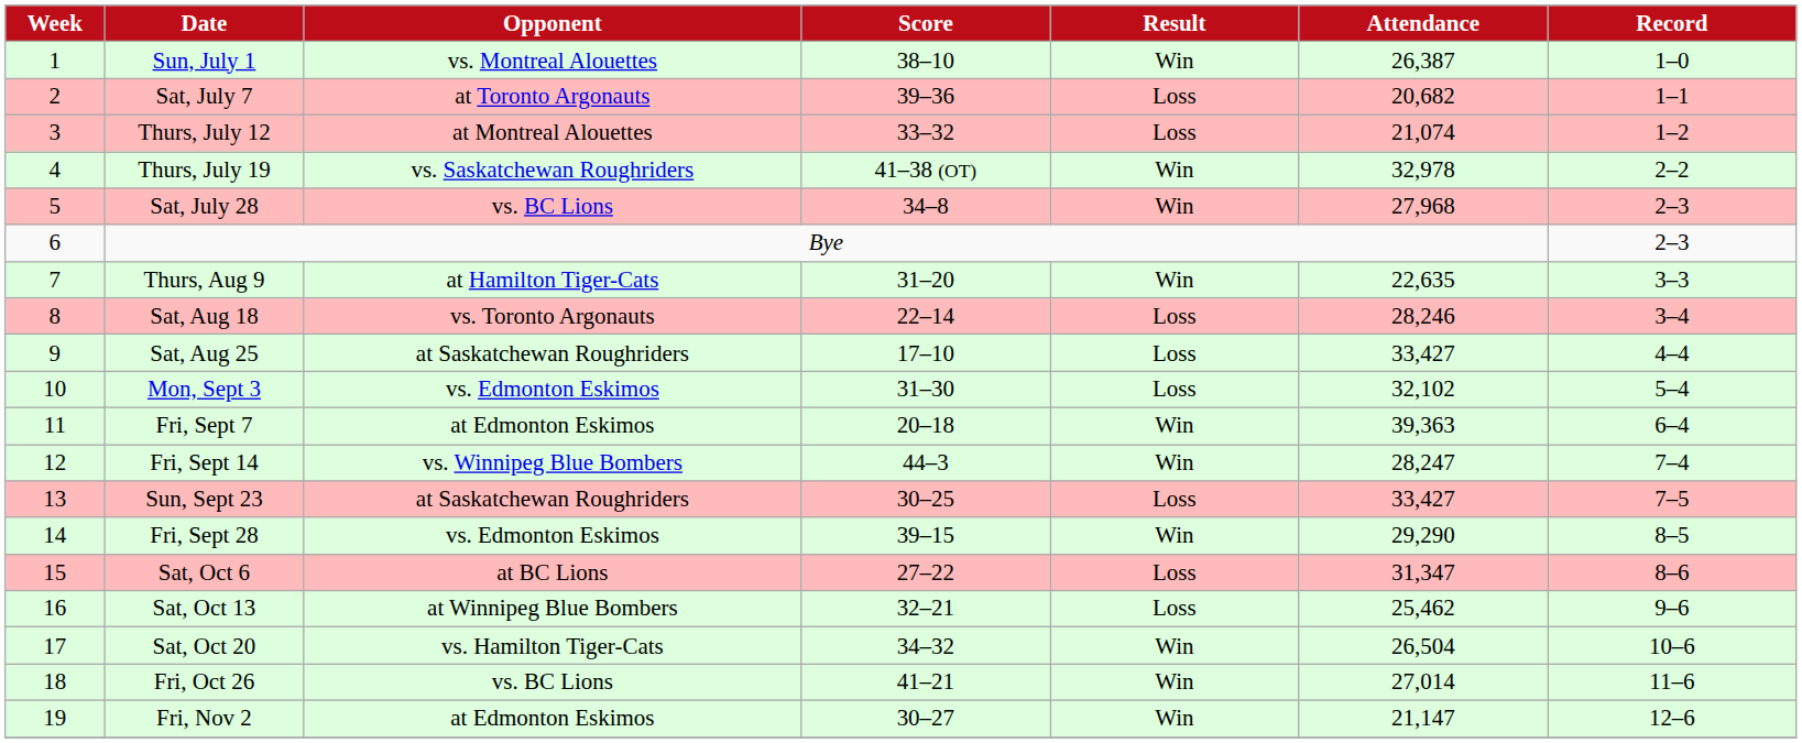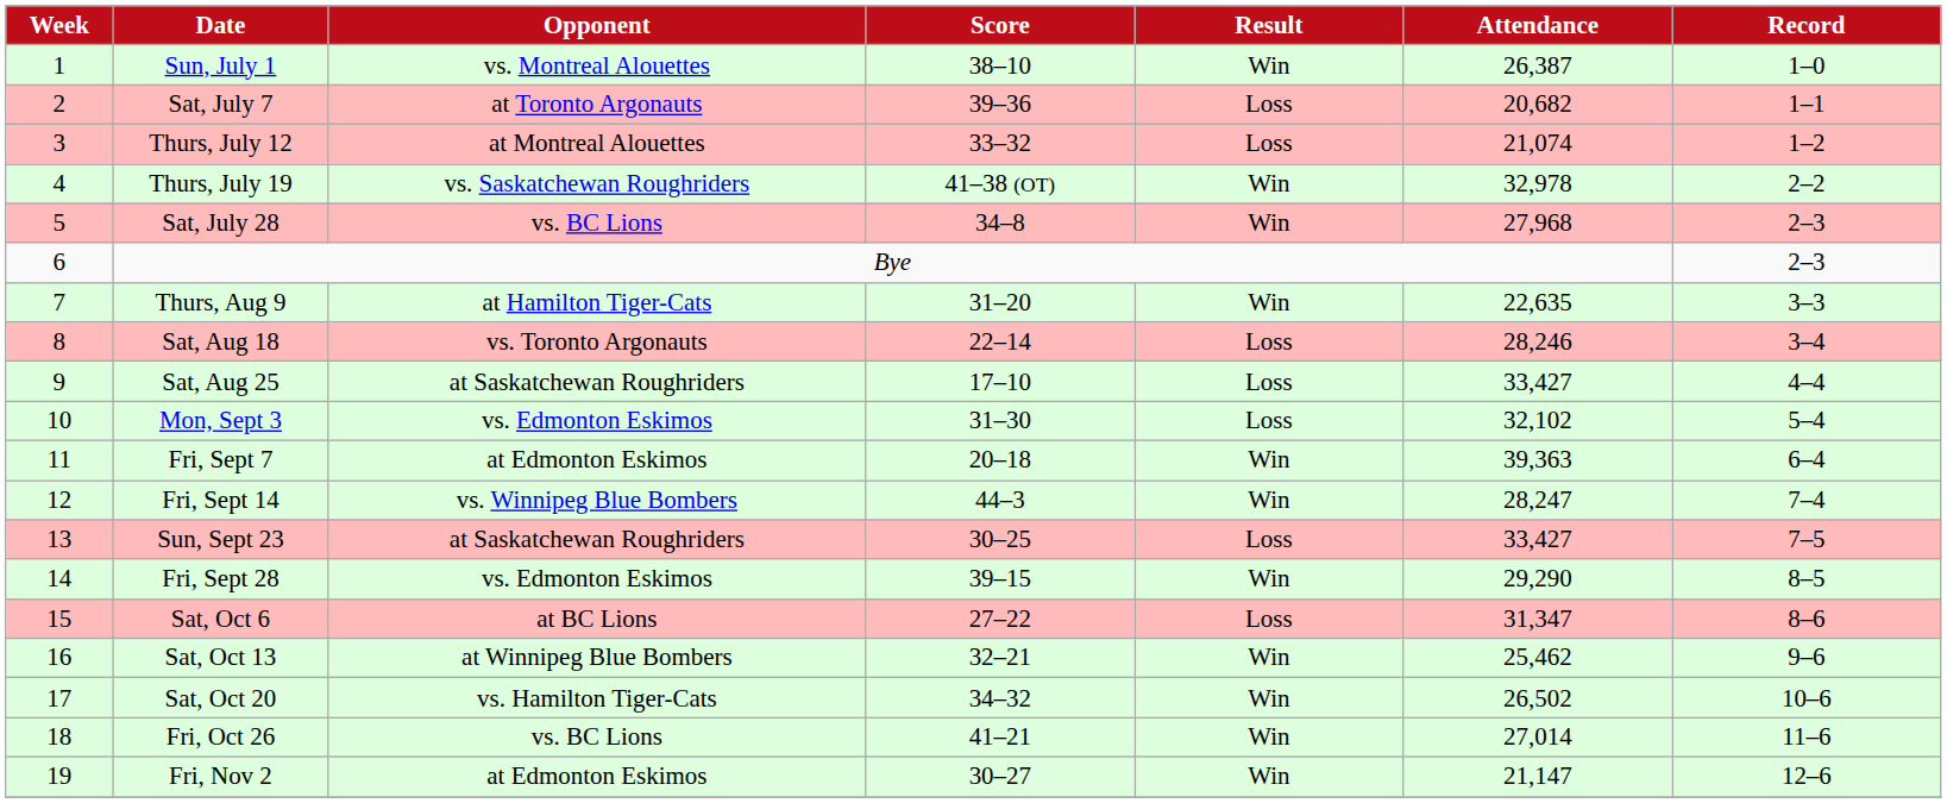 <table class="wikitable sortable">
 <tr>
 <th style="background:#bd0d18;color:#FFFFFF;"  width="4%">Week</th>
 <th style="background:#bd0d18;color:#FFFFFF;"  width="8%">Date</th>
 <th style="background:#bd0d18;color:#FFFFFF;"  width="20%">Opponent</th>
 <th style="background:#bd0d18;color:#FFFFFF;"  width="10%">Score</th>
 <th style="background:#bd0d18;color:#FFFFFF;"  width="10%">Result</th>
 <th style="background:#bd0d18;color:#FFFFFF;"  width="10%">Attendance</th>
 <th style="background:#bd0d18;color:#FFFFFF;"  width="10%">Record</th>
 </tr>
 <tr align="center" bgcolor="#ddffdd">
 <td>1</td>
 <td><a href='#'>Sun, July 1</a></td>
 <td>vs. <a href='#'>Montreal Alouettes</a></td>
 <td>38–10</td>
 <td>Win</td>
 <td>26,387</td>
 <td>1–0</td>
 </tr>
 <tr align="center" bgcolor="#ffbbbb">
 <td>2</td>
 <td>Sat, July 7</td>
 <td>at <a href='#'>Toronto Argonauts</a></td>
 <td>39–36</td>
 <td>Loss</td>
 <td>20,682</td>
 <td>1–1</td>
 </tr>
 <tr align="center" bgcolor="#ffbbbb">
 <td>3</td>
 <td>Thurs, July 12</td>
 <td>at Montreal Alouettes</td>
 <td>33–32</td>
 <td>Loss</td>
 <td>21,074</td>
 <td>1–2</td>
 </tr>
 <tr align="center" bgcolor="#ddffdd">
 <td>4</td>
 <td>Thurs, July 19</td>
 <td>vs. <a href='#'>Saskatchewan Roughriders</a></td>
 <td>41–38 <small>(OT)</small></td>
 <td>Win</td>
 <td>32,978</td>
 <td>2–2</td>
 </tr>
 <tr align="center" bgcolor="#ffbbbb">
 <td>5</td>
 <td>Sat, July 28</td>
 <td>vs. <a href='#'>BC Lions</a></td>
 <td>34–8</td>
 <td>Win</td>
 <td>27,968</td>
 <td>2–3</td>
 </tr>
 <tr align="center">
 <td>6</td>
 <td colspan="5"><em>Bye</em></td>
 <td>2–3</td>
 </tr>
 <tr align="center" bgcolor="#ddffdd">
 <td>7</td>
 <td>Thurs, Aug 9</td>
 <td>at <a href='#'>Hamilton Tiger-Cats</a></td>
 <td>31–20</td>
 <td>Win</td>
 <td>22,635</td>
 <td>3–3</td>
 </tr>
 <tr align="center" bgcolor="#ffbbbb">
 <td>8</td>
 <td>Sat, Aug 18</td>
 <td>vs. Toronto Argonauts</td>
 <td>22–14</td>
 <td>Loss</td>
 <td>28,246</td>
 <td>3–4</td>
 </tr>
 <tr align="center" bgcolor="#ddffdd">
 <td>9</td>
 <td>Sat, Aug 25</td>
 <td>at Saskatchewan Roughriders</td>
 <td>17–10</td>
 <td>Loss</td>
 <td>33,427</td>
 <td>4–4</td>
 </tr>
 <tr align="center" bgcolor="#ddffdd">
 <td>10</td>
 <td><a href='#'>Mon, Sept 3</a></td>
 <td>vs. <a href='#'>Edmonton Eskimos</a></td>
 <td>31–30</td>
 <td>Loss</td>
 <td>32,102</td>
 <td>5–4</td>
 </tr>
 <tr align="center" bgcolor="#ddffdd">
 <td>11</td>
 <td>Fri, Sept 7</td>
 <td>at Edmonton Eskimos</td>
 <td>20–18</td>
 <td>Win</td>
 <td>39,363</td>
 <td>6–4</td>
 </tr>
 <tr align="center" bgcolor="#ddffdd">
 <td>12</td>
 <td>Fri, Sept 14</td>
 <td>vs. <a href='#'>Winnipeg Blue Bombers</a></td>
 <td>44–3</td>
 <td>Win</td>
 <td>28,247</td>
 <td>7–4</td>
 </tr>
 <tr align="center" bgcolor="#ffbbbb">
 <td>13</td>
 <td>Sun, Sept 23</td>
 <td>at Saskatchewan Roughriders</td>
 <td>30–25</td>
 <td>Loss</td>
 <td>33,427</td>
 <td>7–5</td>
 </tr>
 <tr align="center" bgcolor="#ddffdd">
 <td>14</td>
 <td>Fri, Sept 28</td>
 <td>vs. Edmonton Eskimos</td>
 <td>39–15</td>
 <td>Win</td>
 <td>29,290</td>
 <td>8–5</td>
 </tr>
 <tr align="center" bgcolor="#ffbbbb">
 <td>15</td>
 <td>Sat, Oct 6</td>
 <td>at BC Lions</td>
 <td>27–22</td>
 <td>Loss</td>
 <td>31,347</td>
 <td>8–6</td>
 </tr>
 <tr align="center" bgcolor="#ddffdd">
 <td>16</td>
 <td>Sat, Oct 13</td>
 <td>at Winnipeg Blue Bombers</td>
 <td>32–21</td>
-<td>Loss</td>
+<td>Win</td>
 <td>25,462</td>
 <td>9–6</td>
 </tr>
 <tr align="center" bgcolor="#ddffdd">
 <td>17</td>
 <td>Sat, Oct 20</td>
 <td>vs. Hamilton Tiger-Cats</td>
 <td>34–32</td>
 <td>Win</td>
-<td>26,504</td>
+<td>26,502</td>
 <td>10–6</td>
 </tr>
 <tr align="center" bgcolor="#ddffdd">
 <td>18</td>
 <td>Fri, Oct 26</td>
 <td>vs. BC Lions</td>
 <td>41–21</td>
 <td>Win</td>
 <td>27,014</td>
 <td>11–6</td>
 </tr>
 <tr align="center" bgcolor="#ddffdd">
 <td>19</td>
 <td>Fri, Nov 2</td>
 <td>at Edmonton Eskimos</td>
 <td>30–27</td>
 <td>Win</td>
 <td>21,147</td>
 <td>12–6</td>
 </tr>
 <tr>
 </tr>
 </table>
